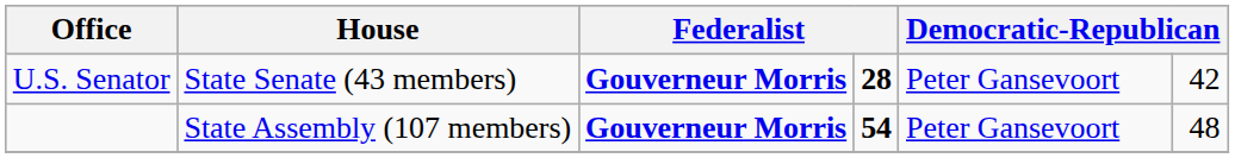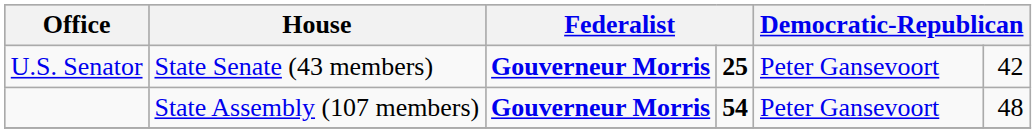 <table class=wikitable>
 <tr bgcolor=lightgrey>
 <th>Office</th>
 <th>House</th>
 <th colspan="2"><a href='#'>Federalist</a></th>
 <th colspan="2"><a href='#'>Democratic-Republican</a></th>
 </tr>
 <tr>
 <td><a href='#'>U.S. Senator</a></td>
 <td><a href='#'>State Senate</a> (43 members)</td>
 <td><strong><a href='#'>Gouverneur Morris</a></strong></td>
-<td align="right"><strong>28</strong></td>
+<td align="right"><strong>25</strong></td>
 <td><a href='#'>Peter Gansevoort</a></td>
 <td align="right">42</td>
 </tr>
 <tr>
 <td></td>
 <td><a href='#'>State Assembly</a> (107 members)</td>
 <td><strong><a href='#'>Gouverneur Morris</a></strong></td>
 <td align="right"><strong>54</strong></td>
 <td><a href='#'>Peter Gansevoort</a></td>
 <td align="right">48</td>
 </tr>
 <tr>
 </tr>
 </table>
